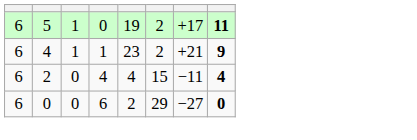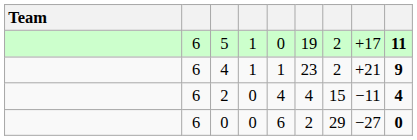 <table class="wikitable" style="text-align: center;">
 <tr>
+<th width=165 style="text-align:left;">Team</th>
 <th width=20></th>
 <th width=20></th>
 <th width=20></th>
 <th width=20></th>
 <th width=20></th>
 <th width=20></th>
 <th width=20></th>
 <th width=20></th>
 </tr>
 <tr style="background:#ccffcc;">
+<td style="text-align:left;"></td>
 <td>6</td>
 <td>5</td>
 <td>1</td>
 <td>0</td>
 <td>19</td>
 <td>2</td>
 <td>+17</td>
 <td><strong>11</strong></td>
 </tr>
 <tr>
+<td style="text-align:left;"></td>
 <td>6</td>
 <td>4</td>
 <td>1</td>
 <td>1</td>
 <td>23</td>
 <td>2</td>
 <td>+21</td>
 <td><strong>9</strong></td>
 </tr>
 <tr>
+<td style="text-align:left;"></td>
 <td>6</td>
 <td>2</td>
 <td>0</td>
 <td>4</td>
 <td>4</td>
 <td>15</td>
 <td>−11</td>
 <td><strong>4</strong></td>
 </tr>
 <tr>
+<td style="text-align:left;"></td>
 <td>6</td>
 <td>0</td>
 <td>0</td>
 <td>6</td>
 <td>2</td>
 <td>29</td>
 <td>−27</td>
 <td><strong>0</strong></td>
 </tr>
 </table>
